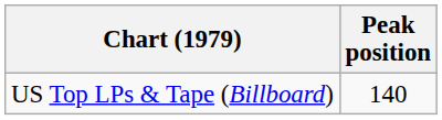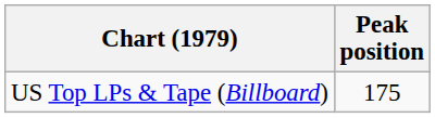 <table class="wikitable">
 <tr>
 <th>Chart (1979)</th>
 <th>Peak<br>position</th>
 </tr>
 <tr>
 <td>US <a href='#'>Top LPs & Tape</a> (<em><a href='#'>Billboard</a></em>)</td>
-<td align="center">140</td>
+<td align="center">175</td>
 </tr>
 </table>
